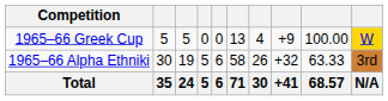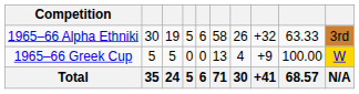 <table class="wikitable" style="text-align:center">
 <tr>
 <th>Competition</th>
 <th></th>
 <th></th>
 <th></th>
 <th></th>
 <th></th>
 <th></th>
 <th></th>
 <th></th>
 <th></th>
 </tr>
 <tr>
+<td><a href='#'>1965–66 Alpha Ethniki</a></td>
+<td>30</td>
+<td>19</td>
+<td>5</td>
+<td>6</td>
+<td>58</td>
+<td>26</td>
+<td>+32</td>
+<td>63.33</td>
+<td bgcolor=#CD7F32>3rd</td>
+</tr>
+<tr>
 <td><a href='#'>1965–66 Greek Cup</a></td>
 <td>5</td>
 <td>5</td>
 <td>0</td>
 <td>0</td>
 <td>13</td>
 <td>4</td>
 <td>+9</td>
 <td>100.00</td>
 <td bgcolor=#FFD700><a href='#'>W</a></td>
-</tr>
-<tr>
-<td><a href='#'>1965–66 Alpha Ethniki</a></td>
-<td>30</td>
-<td>19</td>
-<td>5</td>
-<td>6</td>
-<td>58</td>
-<td>26</td>
-<td>+32</td>
-<td>63.33</td>
-<td bgcolor=#CD7F32>3rd</td>
 </tr>
 <tr>
 <th>Total</th>
 <th>35</th>
 <th>24</th>
 <th>5</th>
 <th>6</th>
 <th>71</th>
 <th>30</th>
 <th>+41</th>
 <th>68.57</th>
 <th>N/A</th>
 </tr>
 </table>
